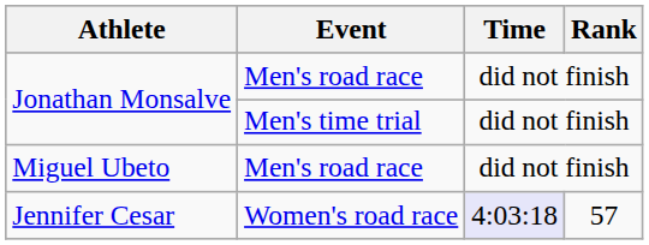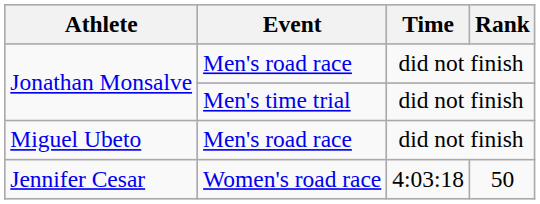 <table class="wikitable" style="font-size:90%">
 <tr>
 <th>Athlete</th>
 <th>Event</th>
 <th>Time</th>
 <th>Rank</th>
 </tr>
 <tr align=center>
 <td align=left rowspan=2><a href='#'>Jonathan Monsalve</a></td>
 <td align=left><a href='#'>Men's road race</a></td>
 <td colspan=2>did not finish</td>
 </tr>
 <tr align=center>
 <td align=left><a href='#'>Men's time trial</a></td>
 <td colspan=2>did not finish</td>
 </tr>
 <tr align=center>
 <td align=left><a href='#'>Miguel Ubeto</a></td>
 <td align=left><a href='#'>Men's road race</a></td>
 <td colspan=2>did not finish</td>
 </tr>
 <tr align=center>
 <td align=left><a href='#'>Jennifer Cesar</a></td>
 <td align=left><a href='#'>Women's road race</a></td>
-<td style="background: lavender;">4:03:18</td>
-<td>57</td>
+<td>4:03:18</td>
+<td>50</td>
 </tr>
 </table>
